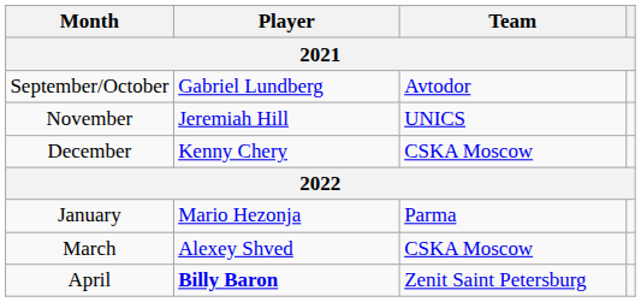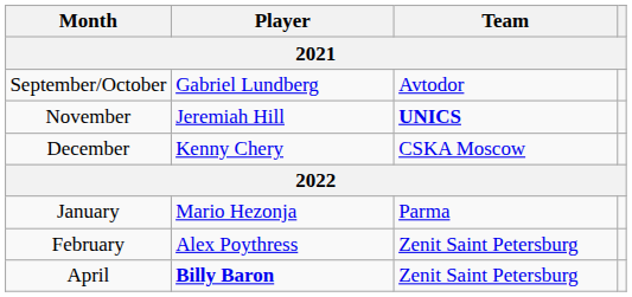 <table class="wikitable sortable" style="text-align:center;">
 <tr>
 <th>Month</th>
 <th style="width:170px;">Player</th>
 <th style="width:170px;">Team</th>
 <th></th>
 </tr>
 <tr>
 <th colspan=4>2021</th>
 </tr>
 <tr>
 <td>September/October</td>
 <td align=left> <a href='#'>Gabriel Lundberg</a></td>
 <td align=left> <a href='#'>Avtodor</a></td>
 <td></td>
 </tr>
 <tr>
 <td>November</td>
 <td align=left> <a href='#'>Jeremiah Hill</a></td>
-<td align=left> <a href='#'>UNICS</a></td>
+<td align=left><strong> <a href='#'>UNICS</a></strong></td>
 <td></td>
 </tr>
 <tr>
 <td>December</td>
 <td align=left> <a href='#'>Kenny Chery</a></td>
 <td align=left> <a href='#'>CSKA Moscow</a></td>
 <td></td>
 </tr>
 <tr>
 <th colspan=4>2022</th>
 </tr>
 <tr>
 <td>January</td>
 <td align=left> <a href='#'>Mario Hezonja</a></td>
 <td align=left> <a href='#'>Parma</a></td>
 <td></td>
 </tr>
 <tr>
-<td>March</td>
-<td align=left> <a href='#'>Alexey Shved</a></td>
-<td align=left> <a href='#'>CSKA Moscow</a></td>
+<td>February</td>
+<td align=left> <a href='#'>Alex Poythress</a></td>
+<td align=left> <a href='#'>Zenit Saint Petersburg</a></td>
 <td></td>
 </tr>
 <tr>
 <td>April</td>
 <td align=left><strong> <a href='#'>Billy Baron</a></strong></td>
 <td align=left> <a href='#'>Zenit Saint Petersburg</a></td>
 <td></td>
 </tr>
 </table>
